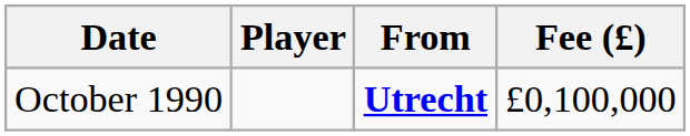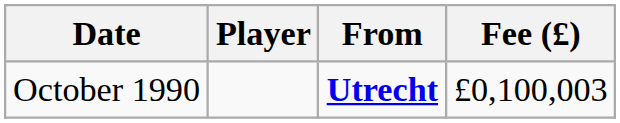 <table class="wikitable sortable" style="font-size:95%">
 <tr>
 <th>Date</th>
 <th>Player</th>
 <th>From</th>
 <th>Fee (£)</th>
 </tr>
 <tr>
 <td>October 1990</td>
 <td> </td>
 <td><strong><a href='#'>Utrecht</a></strong></td>
-<td>£0,100,000</td>
+<td>£0,100,003</td>
 </tr>
 </table>
